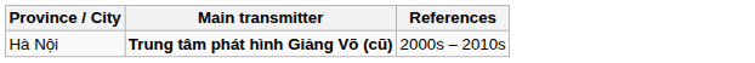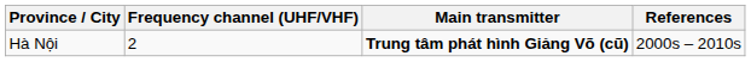 <table class=wikitable>
 <tr>
 <th>Province / City</th>
+<th>Frequency channel (UHF/VHF)</th>
 <th>Main transmitter</th>
 <th>References</th>
 </tr>
 <tr>
 <td>Hà Nội</td>
+<td>2</td>
 <td><strong>Trung tâm phát hình Giảng Võ (cũ)</strong></td>
 <td>2000s – 2010s</td>
 </tr>
 </table>
